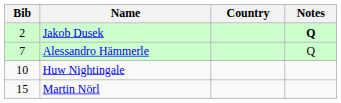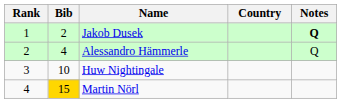 <table class="wikitable" style="text-align:center; width:450px">
 <tr>
+<th>Rank</th>
 <th>Bib</th>
 <th>Name</th>
 <th>Country</th>
 <th>Notes</th>
 </tr>
 <tr bgcolor=ccffcc>
+<td>1</td>
 <td>2</td>
 <td align=left><a href='#'>Jakob Dusek</a></td>
 <td align=left></td>
 <td><strong>Q</strong></td>
 </tr>
 <tr bgcolor=ccffcc>
-<td>7</td>
+<td>2</td>
+<td>4</td>
 <td align=left><a href='#'>Alessandro Hämmerle</a></td>
 <td align=left></td>
 <td>Q</td>
 </tr>
 <tr>
+<td>3</td>
 <td>10</td>
 <td align=left><a href='#'>Huw Nightingale</a></td>
 <td align=left></td>
 <td></td>
 </tr>
 <tr>
-<td>15</td>
+<td>4</td>
+<td style="background: gold;">15</td>
 <td align=left><a href='#'>Martin Nörl</a></td>
 <td align=left></td>
 <td></td>
 </tr>
 </table>
